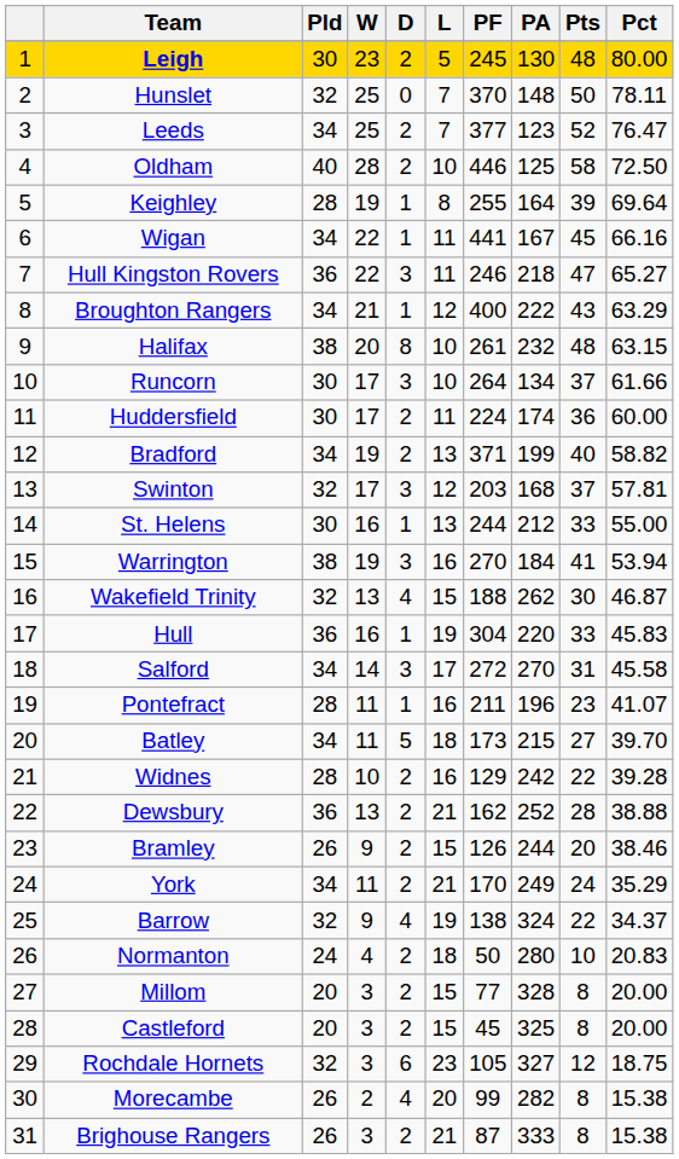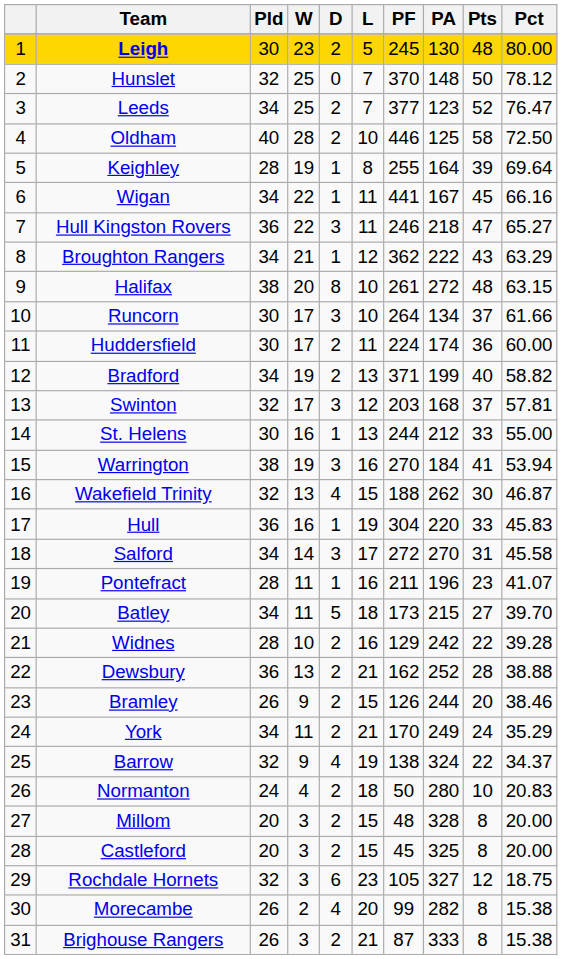 <table class="wikitable" style="text-align:center;">
 <tr>
 <th width=20 abbr="Position"></th>
 <th width=175>Team</th>
 <th width=20 abbr="Played">Pld</th>
 <th width=20 abbr="Won">W</th>
 <th width=20 abbr="Drawn">D</th>
 <th width=20 abbr="Lost">L</th>
 <th width=20 abbr="Points for">PF</th>
 <th width=20 abbr="Points against">PA</th>
 <th width=20 abbr="Points">Pts</th>
 <th width=20 abbr=”Win Percentage”>Pct</th>
 </tr>
 <tr>
 </tr>
 <tr align=center style="background:#FFD700;">
 <td>1</td>
 <td><strong><a href='#'>Leigh</a></strong></td>
 <td>30</td>
 <td>23</td>
 <td>2</td>
 <td>5</td>
 <td>245</td>
 <td>130</td>
 <td>48</td>
 <td>80.00</td>
 </tr>
 <tr align=center style="background:">
 <td>2</td>
 <td><a href='#'>Hunslet</a></td>
 <td>32</td>
 <td>25</td>
 <td>0</td>
 <td>7</td>
 <td>370</td>
 <td>148</td>
 <td>50</td>
-<td>78.11</td>
+<td>78.12</td>
 </tr>
 <tr align=center style="background:">
 <td>3</td>
 <td><a href='#'>Leeds</a></td>
 <td>34</td>
 <td>25</td>
 <td>2</td>
 <td>7</td>
 <td>377</td>
 <td>123</td>
 <td>52</td>
 <td>76.47</td>
 </tr>
 <tr align=center style="background:">
 <td>4</td>
 <td><a href='#'>Oldham</a></td>
 <td>40</td>
 <td>28</td>
 <td>2</td>
 <td>10</td>
 <td>446</td>
 <td>125</td>
 <td>58</td>
 <td>72.50</td>
 </tr>
 <tr align=center style="background:">
 <td>5</td>
 <td><a href='#'>Keighley</a></td>
 <td>28</td>
 <td>19</td>
 <td>1</td>
 <td>8</td>
 <td>255</td>
 <td>164</td>
 <td>39</td>
 <td>69.64</td>
 </tr>
 <tr align=center style="background:">
 <td>6</td>
 <td><a href='#'>Wigan</a></td>
 <td>34</td>
 <td>22</td>
 <td>1</td>
 <td>11</td>
 <td>441</td>
 <td>167</td>
 <td>45</td>
 <td>66.16</td>
 </tr>
 <tr align=center style="background:">
 <td>7</td>
 <td><a href='#'>Hull Kingston Rovers</a></td>
 <td>36</td>
 <td>22</td>
 <td>3</td>
 <td>11</td>
 <td>246</td>
 <td>218</td>
 <td>47</td>
 <td>65.27</td>
 </tr>
 <tr align=center style="background:">
 <td>8</td>
 <td><a href='#'>Broughton Rangers</a></td>
 <td>34</td>
 <td>21</td>
 <td>1</td>
 <td>12</td>
-<td>400</td>
+<td>362</td>
 <td>222</td>
 <td>43</td>
 <td>63.29</td>
 </tr>
 <tr align=center style="background:">
 <td>9</td>
 <td><a href='#'>Halifax</a></td>
 <td>38</td>
 <td>20</td>
 <td>8</td>
 <td>10</td>
 <td>261</td>
-<td>232</td>
+<td>272</td>
 <td>48</td>
 <td>63.15</td>
 </tr>
 <tr align=center style="background:">
 <td>10</td>
 <td><a href='#'>Runcorn</a></td>
 <td>30</td>
 <td>17</td>
 <td>3</td>
 <td>10</td>
 <td>264</td>
 <td>134</td>
 <td>37</td>
 <td>61.66</td>
 </tr>
 <tr align=center style="background:">
 <td>11</td>
 <td><a href='#'>Huddersfield</a></td>
 <td>30</td>
 <td>17</td>
 <td>2</td>
 <td>11</td>
 <td>224</td>
 <td>174</td>
 <td>36</td>
 <td>60.00</td>
 </tr>
 <tr align=center style="background:">
 <td>12</td>
 <td><a href='#'>Bradford</a></td>
 <td>34</td>
 <td>19</td>
 <td>2</td>
 <td>13</td>
 <td>371</td>
 <td>199</td>
 <td>40</td>
 <td>58.82</td>
 </tr>
 <tr align=center style="background:">
 <td>13</td>
 <td><a href='#'>Swinton</a></td>
 <td>32</td>
 <td>17</td>
 <td>3</td>
 <td>12</td>
 <td>203</td>
 <td>168</td>
 <td>37</td>
 <td>57.81</td>
 </tr>
 <tr align=center style="background:">
 <td>14</td>
 <td><a href='#'>St. Helens</a></td>
 <td>30</td>
 <td>16</td>
 <td>1</td>
 <td>13</td>
 <td>244</td>
 <td>212</td>
 <td>33</td>
 <td>55.00</td>
 </tr>
 <tr align=center style="background:">
 <td>15</td>
 <td><a href='#'>Warrington</a></td>
 <td>38</td>
 <td>19</td>
 <td>3</td>
 <td>16</td>
 <td>270</td>
 <td>184</td>
 <td>41</td>
 <td>53.94</td>
 </tr>
 <tr align=center style="background:">
 <td>16</td>
 <td><a href='#'>Wakefield Trinity</a></td>
 <td>32</td>
 <td>13</td>
 <td>4</td>
 <td>15</td>
 <td>188</td>
 <td>262</td>
 <td>30</td>
 <td>46.87</td>
 </tr>
 <tr align=center style="background:">
 <td>17</td>
 <td><a href='#'>Hull</a></td>
 <td>36</td>
 <td>16</td>
 <td>1</td>
 <td>19</td>
 <td>304</td>
 <td>220</td>
 <td>33</td>
 <td>45.83</td>
 </tr>
 <tr align=center style="background:">
 <td>18</td>
 <td><a href='#'>Salford</a></td>
 <td>34</td>
 <td>14</td>
 <td>3</td>
 <td>17</td>
 <td>272</td>
 <td>270</td>
 <td>31</td>
 <td>45.58</td>
 </tr>
 <tr align=center style="background:">
 <td>19</td>
 <td><a href='#'>Pontefract</a></td>
 <td>28</td>
 <td>11</td>
 <td>1</td>
 <td>16</td>
 <td>211</td>
 <td>196</td>
 <td>23</td>
 <td>41.07</td>
 </tr>
 <tr align=center style="background:">
 <td>20</td>
 <td><a href='#'>Batley</a></td>
 <td>34</td>
 <td>11</td>
 <td>5</td>
 <td>18</td>
 <td>173</td>
 <td>215</td>
 <td>27</td>
 <td>39.70</td>
 </tr>
 <tr align=center style="background:">
 <td>21</td>
 <td><a href='#'>Widnes</a></td>
 <td>28</td>
 <td>10</td>
 <td>2</td>
 <td>16</td>
 <td>129</td>
 <td>242</td>
 <td>22</td>
 <td>39.28</td>
 </tr>
 <tr align=center style="background:">
 <td>22</td>
 <td><a href='#'>Dewsbury</a></td>
 <td>36</td>
 <td>13</td>
 <td>2</td>
 <td>21</td>
 <td>162</td>
 <td>252</td>
 <td>28</td>
 <td>38.88</td>
 </tr>
 <tr align=center style="background:">
 <td>23</td>
 <td><a href='#'>Bramley</a></td>
 <td>26</td>
 <td>9</td>
 <td>2</td>
 <td>15</td>
 <td>126</td>
 <td>244</td>
 <td>20</td>
 <td>38.46</td>
 </tr>
 <tr align=center style="background:">
 <td>24</td>
 <td><a href='#'>York</a></td>
 <td>34</td>
 <td>11</td>
 <td>2</td>
 <td>21</td>
 <td>170</td>
 <td>249</td>
 <td>24</td>
 <td>35.29</td>
 </tr>
 <tr align=center style="background:">
 <td>25</td>
 <td><a href='#'>Barrow</a></td>
 <td>32</td>
 <td>9</td>
 <td>4</td>
 <td>19</td>
 <td>138</td>
 <td>324</td>
 <td>22</td>
 <td>34.37</td>
 </tr>
 <tr align=center style="background:">
 <td>26</td>
 <td><a href='#'>Normanton</a></td>
 <td>24</td>
 <td>4</td>
 <td>2</td>
 <td>18</td>
 <td>50</td>
 <td>280</td>
 <td>10</td>
 <td>20.83</td>
 </tr>
 <tr align=center style="background:">
 <td>27</td>
 <td><a href='#'>Millom</a></td>
 <td>20</td>
 <td>3</td>
 <td>2</td>
 <td>15</td>
-<td>77</td>
+<td>48</td>
 <td>328</td>
 <td>8</td>
 <td>20.00</td>
 </tr>
 <tr align=center style="background:">
 <td>28</td>
 <td><a href='#'>Castleford</a></td>
 <td>20</td>
 <td>3</td>
 <td>2</td>
 <td>15</td>
 <td>45</td>
 <td>325</td>
 <td>8</td>
 <td>20.00</td>
 </tr>
 <tr align=center style="background:">
 <td>29</td>
 <td><a href='#'>Rochdale Hornets</a></td>
 <td>32</td>
 <td>3</td>
 <td>6</td>
 <td>23</td>
 <td>105</td>
 <td>327</td>
 <td>12</td>
 <td>18.75</td>
 </tr>
 <tr align=center style="background:">
 <td>30</td>
 <td><a href='#'>Morecambe</a></td>
 <td>26</td>
 <td>2</td>
 <td>4</td>
 <td>20</td>
 <td>99</td>
 <td>282</td>
 <td>8</td>
 <td>15.38</td>
 </tr>
 <tr align=center style="background:">
 <td>31</td>
 <td><a href='#'>Brighouse Rangers</a></td>
 <td>26</td>
 <td>3</td>
 <td>2</td>
 <td>21</td>
 <td>87</td>
 <td>333</td>
 <td>8</td>
 <td>15.38</td>
 </tr>
 <tr --->
 </tr>
 </table>
